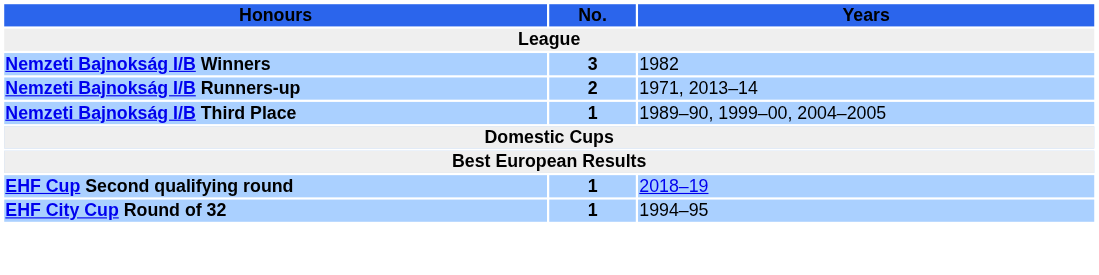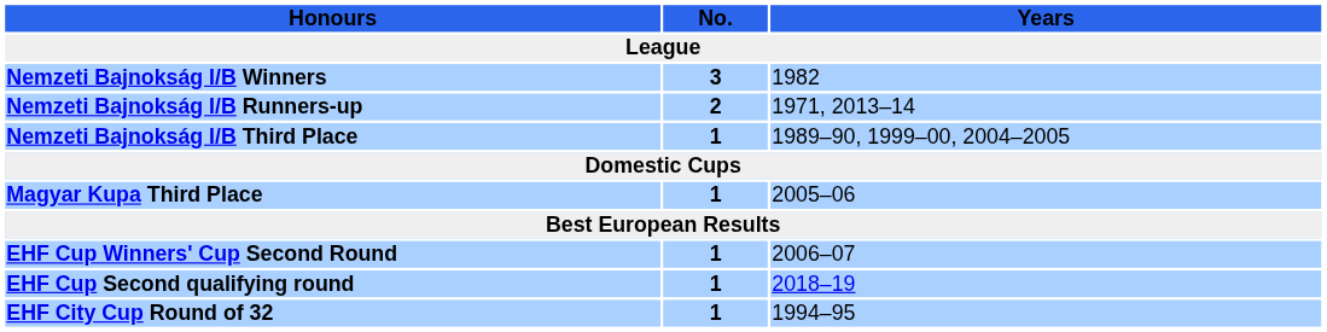 <table style="width:78%;">
 <tr style="background:#2B65EC;">
 <th width=50%><span>  <strong>Honours</strong></span></th>
 <th width=8%><span>   <strong>No.</strong></span></th>
 <th !width=20%><span> <strong>Years</strong></span></th>
 </tr>
 <tr>
 <th colspan="3" style="background:#efefef;"><strong>League</strong></th>
 </tr>
 <tr style="background:#aad0ff;">
 <td><strong><a href='#'>Nemzeti Bajnokság I/B</a></strong> <strong>Winners</strong></td>
 <td align=center><strong>3</strong></td>
 <td>1982</td>
 </tr>
 <tr style="background:#aad0ff;">
 <td><strong><a href='#'>Nemzeti Bajnokság I/B</a></strong> <strong>Runners-up</strong></td>
 <td align=center><strong>2</strong></td>
 <td>1971, 2013–14</td>
 </tr>
 <tr style="background:#aad0ff;">
 <td><strong><a href='#'>Nemzeti Bajnokság I/B</a></strong> <strong>Third Place</strong></td>
 <td align=center><strong>1</strong></td>
 <td>1989–90, 1999–00, 2004–2005</td>
 </tr>
 <tr style="background:#aad0ff;">
 <th colspan="3" style="background:#efefef;"><strong>Domestic Cups</strong></th>
 </tr>
 <tr style="background:#aad0ff;">
+<td><strong><a href='#'>Magyar Kupa</a> Third Place</strong></td>
+<td align=center><strong>1</strong></td>
+<td>2005–06</td>
+</tr>
+<tr style="background:#aad0ff;">
 <th colspan="3" style="background:#efefef;"><strong>Best European Results</strong></th>
+</tr>
+<tr style="background:#aad0ff;">
+<td><strong><a href='#'>EHF Cup Winners' Cup</a> Second Round</strong></td>
+<td align=center><strong>1</strong></td>
+<td>2006–07</td>
 </tr>
 <tr style="background:#aad0ff;">
 <td><strong><a href='#'>EHF Cup</a> Second qualifying round</strong></td>
 <td align=center><strong>1</strong></td>
 <td><a href='#'>2018–19</a></td>
 </tr>
 <tr style="background:#aad0ff;">
 <td><strong><a href='#'>EHF City Cup</a> Round of 32</strong></td>
 <td align=center><strong>1</strong></td>
 <td>1994–95</td>
 </tr>
 <tr style="background:#aad0ff;">
 </tr>
 </table>
